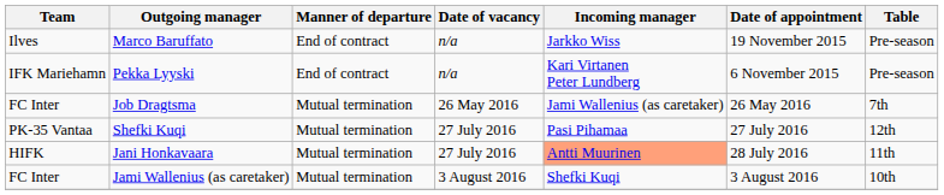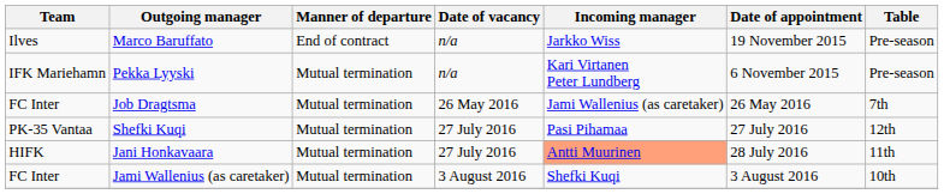 <table class="wikitable">
 <tr>
 <th>Team</th>
 <th>Outgoing manager</th>
 <th>Manner of departure</th>
 <th>Date of vacancy</th>
 <th>Incoming manager</th>
 <th>Date of appointment</th>
 <th>Table</th>
 </tr>
 <tr>
 <td>Ilves</td>
 <td> <a href='#'>Marco Baruffato</a></td>
 <td>End of contract</td>
 <td><em>n/a</em></td>
 <td> <a href='#'>Jarkko Wiss</a></td>
 <td>19 November 2015</td>
 <td>Pre-season</td>
 </tr>
 <tr>
 <td>IFK Mariehamn</td>
 <td> <a href='#'>Pekka Lyyski</a></td>
-<td>End of contract</td>
+<td>Mutual termination</td>
 <td><em>n/a</em></td>
 <td> <a href='#'>Kari Virtanen</a><br> <a href='#'>Peter Lundberg</a></td>
 <td>6 November 2015</td>
 <td>Pre-season</td>
 </tr>
 <tr>
 <td>FC Inter</td>
 <td> <a href='#'>Job Dragtsma</a></td>
 <td>Mutual termination</td>
 <td>26 May 2016</td>
 <td> <a href='#'>Jami Wallenius</a> (as caretaker)</td>
 <td>26 May 2016</td>
 <td>7th</td>
 </tr>
 <tr>
 <td>PK-35 Vantaa</td>
 <td> <a href='#'>Shefki Kuqi</a></td>
 <td>Mutual termination</td>
 <td>27 July 2016</td>
 <td> <a href='#'>Pasi Pihamaa</a></td>
 <td>27 July 2016</td>
 <td>12th</td>
 </tr>
 <tr>
 <td>HIFK</td>
 <td> <a href='#'>Jani Honkavaara</a></td>
 <td>Mutual termination</td>
 <td>27 July 2016</td>
 <td style="background: lightsalmon;"> <a href='#'>Antti Muurinen</a></td>
 <td>28 July 2016</td>
 <td>11th</td>
 </tr>
 <tr>
 <td>FC Inter</td>
 <td> <a href='#'>Jami Wallenius</a> (as caretaker)</td>
 <td>Mutual termination</td>
 <td>3 August 2016</td>
 <td> <a href='#'>Shefki Kuqi</a></td>
 <td>3 August 2016</td>
 <td>10th</td>
 </tr>
 <tr>
 </tr>
 </table>
